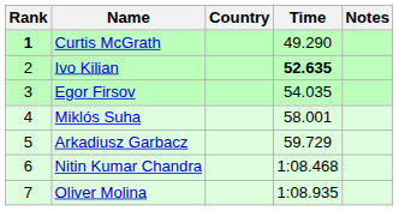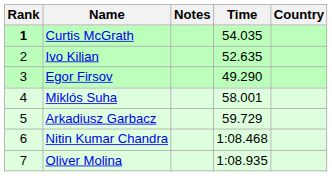 <table class="wikitable" style="text-align:center">
 <tr>
 <th>Rank</th>
 <th>Name</th>
+<th>Notes</th>
+<th>Time</th>
 <th>Country</th>
-<th>Time</th>
-<th>Notes</th>
 </tr>
 <tr bgcolor=bbffbb>
 <td><strong>1</strong></td>
 <td align="left"><a href='#'>Curtis McGrath</a></td>
+<td></td>
+<td>54.035</td>
 <td align="left"></td>
-<td>49.290</td>
-<td></td>
 </tr>
 <tr bgcolor=bbffbb>
 <td>2</td>
 <td align="left"><a href='#'>Ivo Kilian</a></td>
+<td></td>
+<td>52.635</td>
 <td align="left"></td>
-<td><strong>52.635</strong></td>
-<td></td>
 </tr>
 <tr bgcolor=bbffbb>
 <td>3</td>
 <td align="left"><a href='#'>Egor Firsov</a></td>
+<td></td>
+<td>49.290</td>
 <td align="left"></td>
-<td>54.035</td>
-<td></td>
 </tr>
 <tr bgcolor=ddffdd>
 <td>4</td>
 <td align="left"><a href='#'>Miklós Suha</a></td>
+<td></td>
+<td>58.001</td>
 <td align="left"></td>
-<td>58.001</td>
-<td></td>
 </tr>
 <tr bgcolor=ddffdd>
 <td>5</td>
 <td align="left"><a href='#'>Arkadiusz Garbacz</a></td>
+<td></td>
+<td>59.729</td>
 <td align="left"></td>
-<td>59.729</td>
-<td></td>
 </tr>
 <tr bgcolor=ddffdd>
 <td>6</td>
 <td align="left"><a href='#'>Nitin Kumar Chandra</a></td>
+<td></td>
+<td>1:08.468</td>
 <td align="left"></td>
-<td>1:08.468</td>
-<td></td>
 </tr>
 <tr bgcolor=ddffdd>
 <td>7</td>
 <td align="left"><a href='#'>Oliver Molina</a></td>
+<td></td>
+<td>1:08.935</td>
 <td align="left"></td>
-<td>1:08.935</td>
-<td></td>
 </tr>
 </table>
